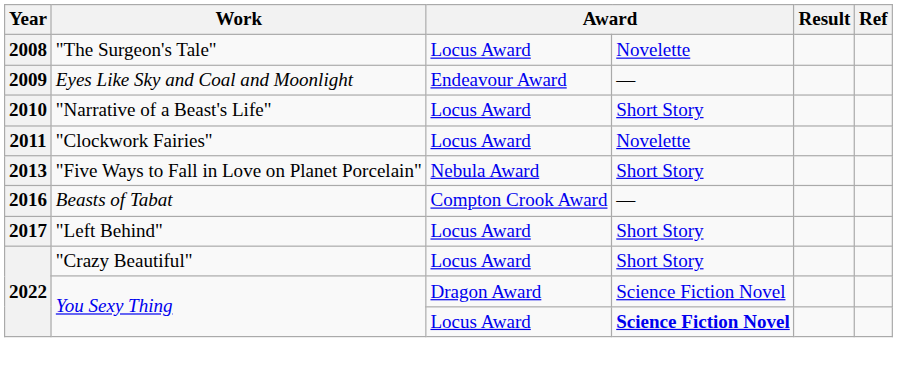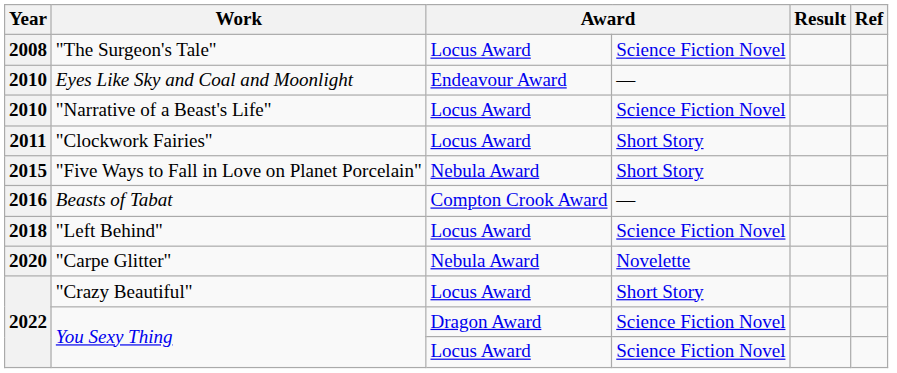 <table class="wikitable">
 <tr>
 <th>Year</th>
 <th>Work</th>
 <th colspan="2">Award</th>
 <th>Result</th>
 <th>Ref</th>
 </tr>
 <tr>
 <th>2008</th>
 <td>"The Surgeon's Tale"</td>
 <td><a href='#'>Locus Award</a></td>
-<td><a href='#'>Novelette</a></td>
+<td><a href='#'>Science Fiction Novel</a></td>
 <td></td>
 <td></td>
 </tr>
 <tr>
-<th>2009</th>
+<th>2010</th>
 <td><em>Eyes Like Sky and Coal and Moonlight</em></td>
 <td><a href='#'>Endeavour Award</a></td>
 <td>—</td>
 <td></td>
 <td></td>
 </tr>
 <tr>
 <th>2010</th>
 <td>"Narrative of a Beast's Life"</td>
 <td><a href='#'>Locus Award</a></td>
-<td><a href='#'>Short Story</a></td>
+<td><a href='#'>Science Fiction Novel</a></td>
 <td></td>
 <td></td>
 </tr>
 <tr>
 <th>2011</th>
 <td>"Clockwork Fairies"</td>
 <td><a href='#'>Locus Award</a></td>
-<td><a href='#'>Novelette</a></td>
+<td><a href='#'>Short Story</a></td>
 <td></td>
 <td></td>
 </tr>
 <tr>
-<th>2013</th>
+<th>2015</th>
 <td>"Five Ways to Fall in Love on Planet Porcelain"</td>
 <td><a href='#'>Nebula Award</a></td>
 <td><a href='#'>Short Story</a></td>
 <td></td>
 <td></td>
 </tr>
 <tr>
 <th>2016</th>
 <td><em>Beasts of Tabat</em></td>
 <td><a href='#'>Compton Crook Award</a></td>
 <td>—</td>
 <td></td>
 <td></td>
 </tr>
 <tr>
-<th>2017</th>
+<th>2018</th>
 <td>"Left Behind"</td>
 <td><a href='#'>Locus Award</a></td>
-<td><a href='#'>Short Story</a></td>
+<td><a href='#'>Science Fiction Novel</a></td>
+<td></td>
+<td></td>
+</tr>
+<tr>
+<th>2020</th>
+<td>"Carpe Glitter"</td>
+<td><a href='#'>Nebula Award</a></td>
+<td><a href='#'>Novelette</a></td>
 <td></td>
 <td></td>
 </tr>
 <tr>
 <th rowspan="3">2022</th>
 <td>"Crazy Beautiful"</td>
 <td><a href='#'>Locus Award</a></td>
 <td><a href='#'>Short Story</a></td>
 <td></td>
 <td></td>
 </tr>
 <tr>
 <td rowspan="2"><em><a href='#'>You Sexy Thing</a></em></td>
 <td><a href='#'>Dragon Award</a></td>
 <td><a href='#'>Science Fiction Novel</a></td>
 <td></td>
 <td></td>
 </tr>
 <tr>
 <td><a href='#'>Locus Award</a></td>
-<td><strong><a href='#'>Science Fiction Novel</a></strong></td>
+<td><a href='#'>Science Fiction Novel</a></td>
 <td></td>
 <td></td>
 </tr>
 </table>
